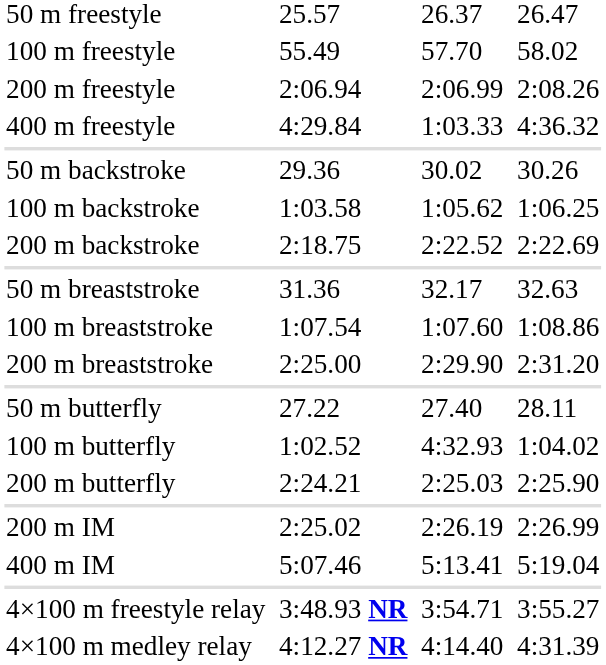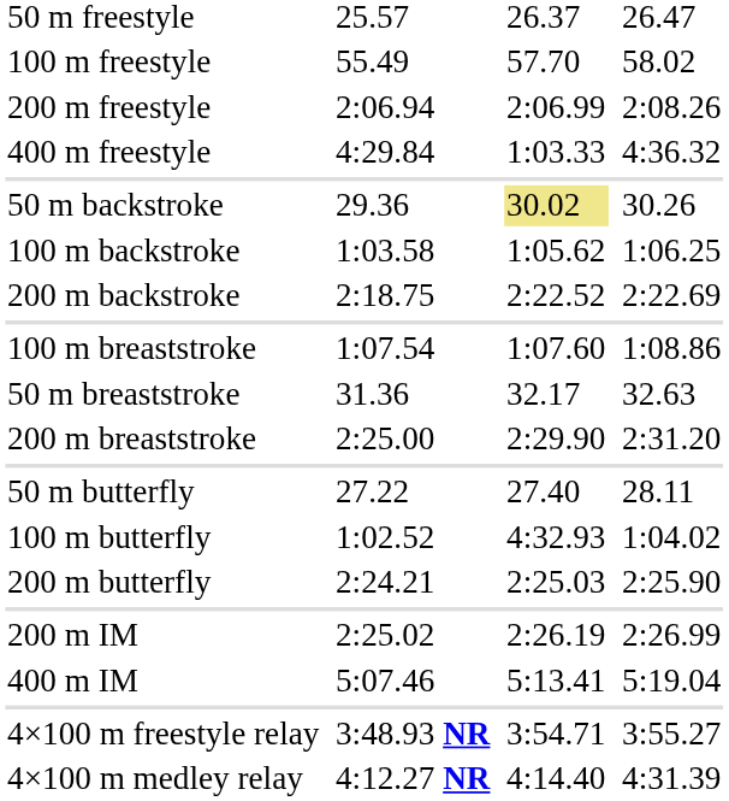 <table>
 <tr>
 <td>50 m freestyle</td>
 <td></td>
 <td>25.57</td>
 <td></td>
 <td>26.37</td>
 <td></td>
 <td>26.47</td>
 </tr>
 <tr>
 <td>100 m freestyle</td>
 <td></td>
 <td>55.49</td>
 <td></td>
 <td>57.70</td>
 <td></td>
 <td>58.02</td>
 </tr>
 <tr>
 <td>200 m freestyle</td>
 <td></td>
 <td>2:06.94</td>
 <td></td>
 <td>2:06.99</td>
 <td></td>
 <td>2:08.26</td>
 </tr>
 <tr>
 <td>400 m freestyle</td>
 <td></td>
 <td>4:29.84</td>
 <td></td>
 <td>1:03.33</td>
 <td></td>
 <td>4:36.32</td>
 </tr>
 <tr bgcolor=#DDDDDD>
 <td colspan=7></td>
 </tr>
 <tr>
 <td>50 m backstroke</td>
 <td></td>
 <td>29.36</td>
 <td></td>
-<td>30.02</td>
+<td style="background: khaki;">30.02</td>
 <td></td>
 <td>30.26</td>
 </tr>
 <tr>
 <td>100 m backstroke</td>
 <td></td>
 <td>1:03.58</td>
 <td></td>
 <td>1:05.62</td>
 <td></td>
 <td>1:06.25</td>
 </tr>
 <tr>
 <td>200 m backstroke</td>
 <td></td>
 <td>2:18.75</td>
 <td></td>
 <td>2:22.52</td>
 <td></td>
 <td>2:22.69</td>
 </tr>
 <tr bgcolor=#DDDDDD>
 <td colspan=7></td>
 </tr>
 <tr>
+<td>100 m breaststroke</td>
+<td></td>
+<td>1:07.54</td>
+<td></td>
+<td>1:07.60</td>
+<td></td>
+<td>1:08.86</td>
+</tr>
+<tr>
 <td>50 m breaststroke</td>
 <td></td>
 <td>31.36</td>
 <td></td>
 <td>32.17</td>
 <td></td>
 <td>32.63</td>
-</tr>
-<tr>
-<td>100 m breaststroke</td>
-<td></td>
-<td>1:07.54</td>
-<td></td>
-<td>1:07.60</td>
-<td></td>
-<td>1:08.86</td>
 </tr>
 <tr>
 <td>200 m breaststroke</td>
 <td></td>
 <td>2:25.00</td>
 <td></td>
 <td>2:29.90</td>
 <td></td>
 <td>2:31.20</td>
 </tr>
 <tr bgcolor=#DDDDDD>
 <td colspan=7></td>
 </tr>
 <tr>
 <td>50 m butterfly</td>
 <td></td>
 <td>27.22</td>
 <td></td>
 <td>27.40</td>
 <td></td>
 <td>28.11</td>
 </tr>
 <tr>
 <td>100 m butterfly</td>
 <td></td>
 <td>1:02.52</td>
 <td></td>
 <td>4:32.93</td>
 <td></td>
 <td>1:04.02</td>
 </tr>
 <tr>
 <td>200 m butterfly</td>
 <td></td>
 <td>2:24.21</td>
 <td></td>
 <td>2:25.03</td>
 <td></td>
 <td>2:25.90</td>
 </tr>
 <tr bgcolor=#DDDDDD>
 <td colspan=7></td>
 </tr>
 <tr>
 <td>200 m IM</td>
 <td></td>
 <td>2:25.02</td>
 <td></td>
 <td>2:26.19</td>
 <td></td>
 <td>2:26.99</td>
 </tr>
 <tr>
 <td>400 m IM</td>
 <td></td>
 <td>5:07.46</td>
 <td></td>
 <td>5:13.41</td>
 <td></td>
 <td>5:19.04</td>
 </tr>
 <tr bgcolor=#DDDDDD>
 <td colspan=7></td>
 </tr>
 <tr>
 <td>4×100 m freestyle relay</td>
 <td></td>
 <td>3:48.93 <strong><a href='#'>NR</a></strong></td>
 <td></td>
 <td>3:54.71</td>
 <td></td>
 <td>3:55.27</td>
 </tr>
 <tr>
 <td>4×100 m medley relay</td>
 <td></td>
 <td>4:12.27 <strong><a href='#'>NR</a></strong></td>
 <td></td>
 <td>4:14.40</td>
 <td></td>
 <td>4:31.39</td>
 </tr>
 </table>
